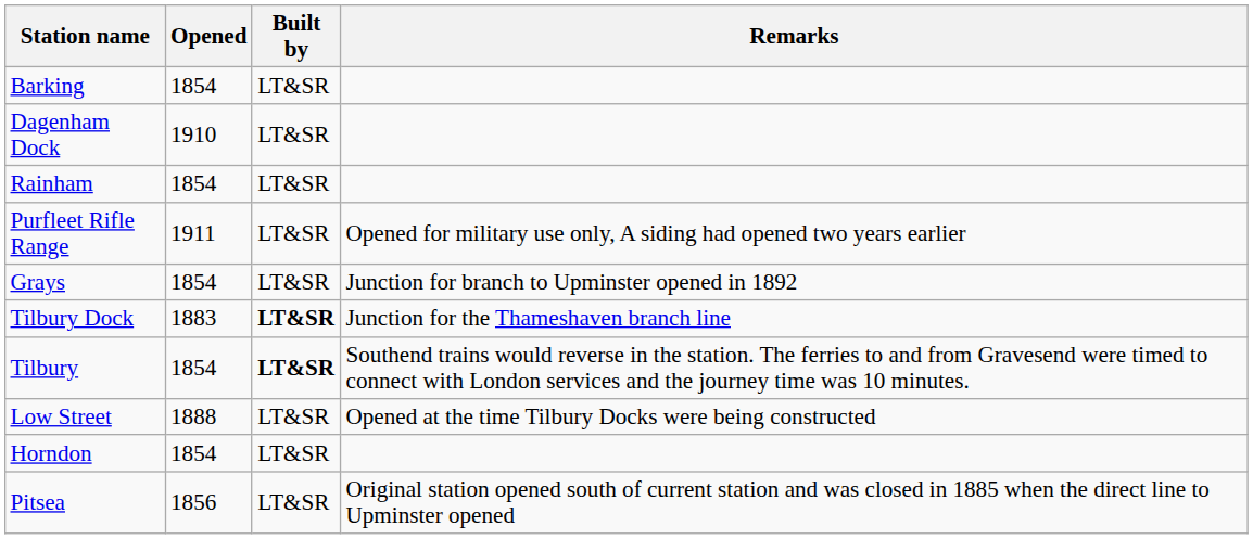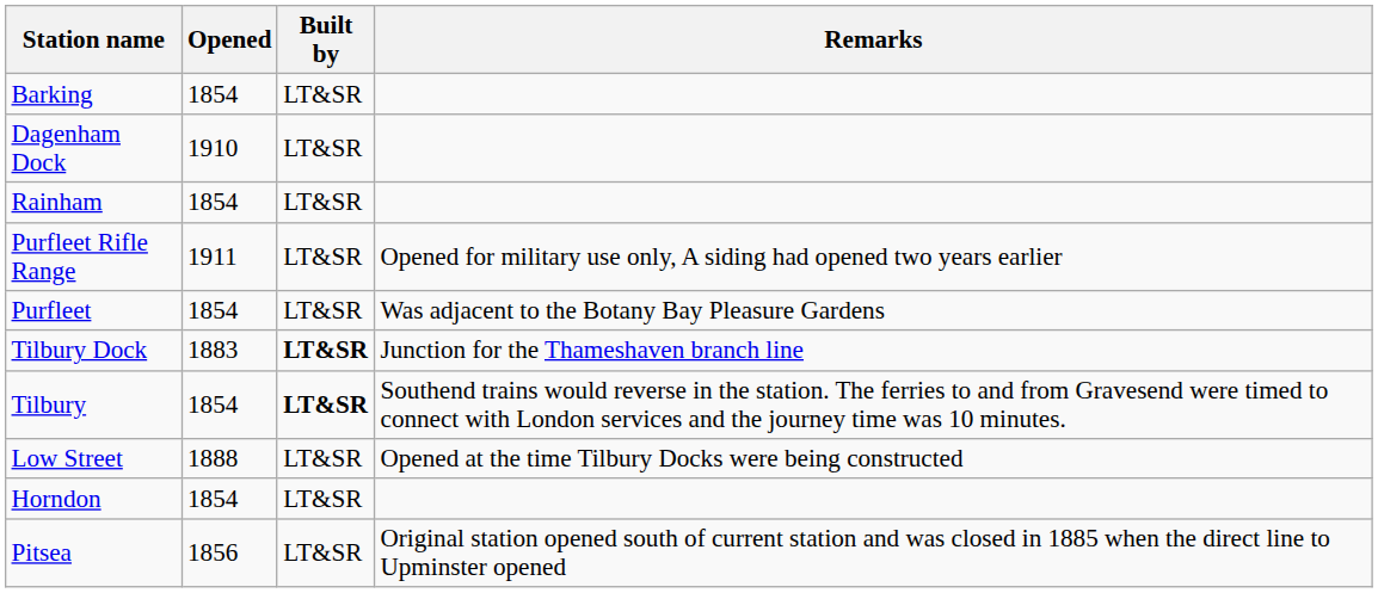 <table class="wikitable">
 <tr>
 <th>Station name</th>
 <th>Opened</th>
 <th>Built by</th>
 <th>Remarks</th>
 </tr>
 <tr>
 <td><a href='#'>Barking</a></td>
 <td>1854</td>
 <td>LT&SR</td>
 <td></td>
 </tr>
 <tr>
 <td><a href='#'>Dagenham Dock</a></td>
 <td>1910</td>
 <td>LT&SR</td>
 <td></td>
 </tr>
 <tr>
 <td><a href='#'>Rainham</a></td>
 <td>1854</td>
 <td>LT&SR</td>
 <td></td>
 </tr>
 <tr>
 <td><a href='#'>Purfleet Rifle Range</a></td>
 <td>1911</td>
 <td>LT&SR</td>
 <td>Opened for military use only, A siding had opened two years earlier</td>
 </tr>
 <tr>
-<td><a href='#'>Grays</a></td>
+<td><a href='#'>Purfleet</a></td>
 <td>1854</td>
 <td>LT&SR</td>
-<td>Junction for branch to Upminster opened in 1892</td>
+<td>Was adjacent to the Botany Bay Pleasure Gardens</td>
 </tr>
 <tr>
 <td><a href='#'>Tilbury Dock</a></td>
 <td>1883</td>
 <td><strong>LT&SR</strong></td>
 <td>Junction for the <a href='#'>Thameshaven branch line</a></td>
 </tr>
 <tr>
 <td><a href='#'>Tilbury</a></td>
 <td>1854</td>
 <td><strong>LT&SR</strong></td>
 <td>Southend trains would reverse in the station. The ferries to and from Gravesend were timed to connect with London services and the journey time was 10 minutes.</td>
 </tr>
 <tr>
 <td><a href='#'>Low Street</a></td>
 <td>1888</td>
 <td>LT&SR</td>
 <td>Opened at the time Tilbury Docks were being constructed</td>
 </tr>
 <tr>
 <td><a href='#'>Horndon</a></td>
 <td>1854</td>
 <td>LT&SR</td>
 <td></td>
 </tr>
 <tr>
 <td><a href='#'>Pitsea</a></td>
 <td>1856</td>
 <td>LT&SR</td>
 <td>Original station opened south of current station and was closed in 1885 when the direct line to Upminster opened</td>
 </tr>
 </table>
